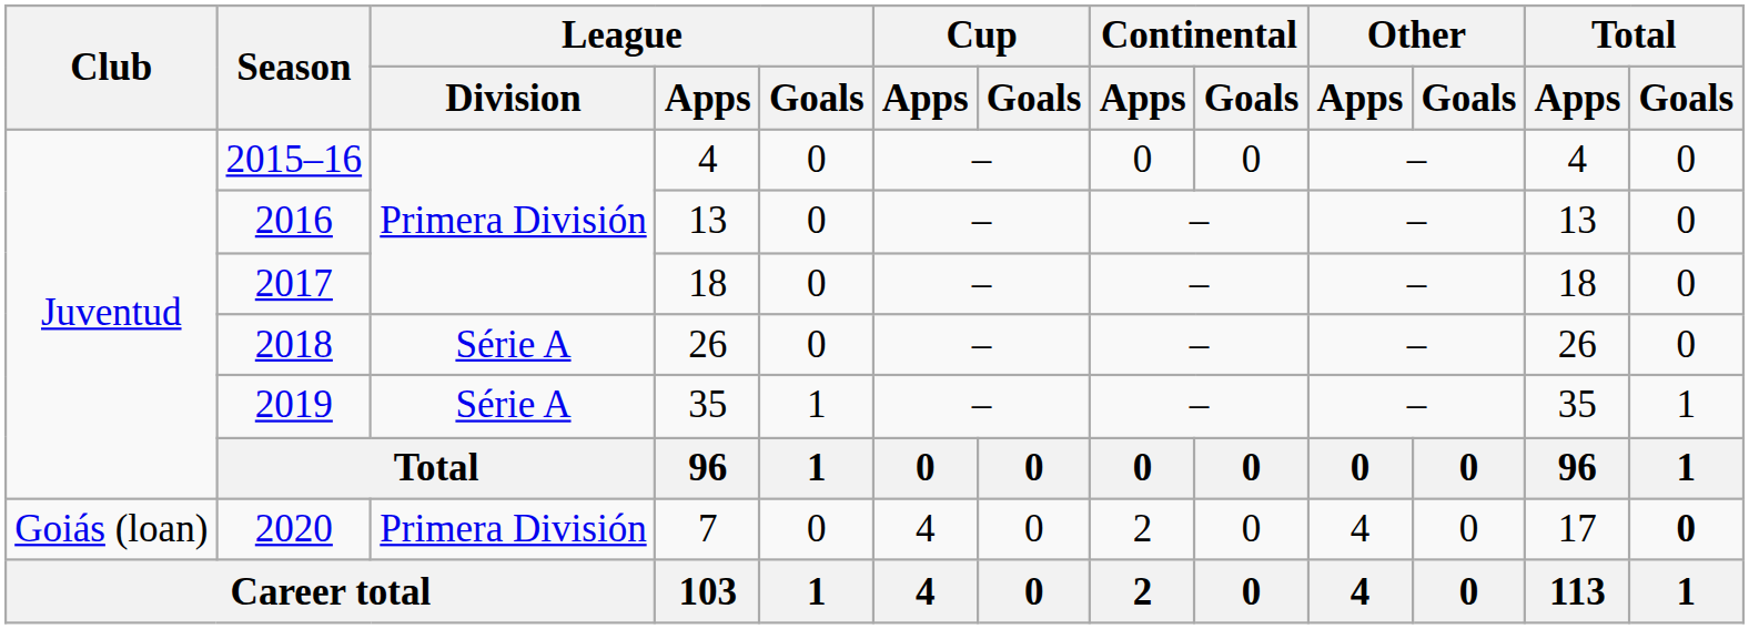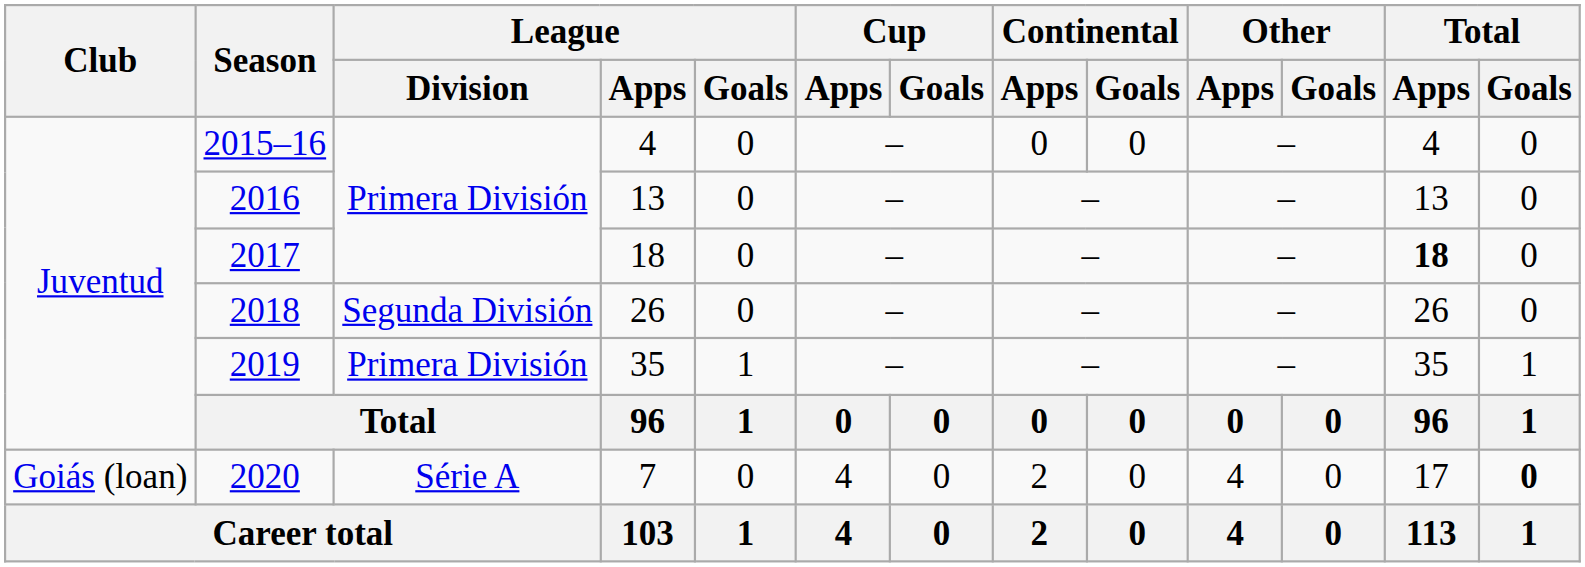 <table class="wikitable" style="text-align: center">
 <tr>
 <th rowspan="2">Club</th>
 <th rowspan="2">Season</th>
 <th colspan="3">League</th>
 <th colspan="2">Cup</th>
 <th colspan="2">Continental</th>
 <th colspan="2">Other</th>
 <th colspan="2">Total</th>
 </tr>
 <tr>
 <th>Division</th>
 <th>Apps</th>
 <th>Goals</th>
 <th>Apps</th>
 <th>Goals</th>
 <th>Apps</th>
 <th>Goals</th>
 <th>Apps</th>
 <th>Goals</th>
 <th>Apps</th>
 <th>Goals</th>
 </tr>
 <tr>
 <td rowspan="6"><a href='#'>Juventud</a></td>
 <td><a href='#'>2015–16</a></td>
 <td rowspan="3"><a href='#'>Primera División</a></td>
 <td>4</td>
 <td>0</td>
 <td colspan="2">–</td>
 <td>0</td>
 <td>0</td>
 <td colspan="2">–</td>
 <td>4</td>
 <td>0</td>
 </tr>
 <tr>
 <td><a href='#'>2016</a></td>
 <td>13</td>
 <td>0</td>
 <td colspan="2">–</td>
 <td colspan="2">–</td>
 <td colspan="2">–</td>
 <td>13</td>
 <td>0</td>
 </tr>
 <tr>
 <td><a href='#'>2017</a></td>
 <td>18</td>
 <td>0</td>
 <td colspan="2">–</td>
 <td colspan="2">–</td>
 <td colspan="2">–</td>
-<td>18</td>
+<td><strong>18</strong></td>
 <td>0</td>
 </tr>
 <tr>
 <td><a href='#'>2018</a></td>
-<td><a href='#'>Série A</a></td>
+<td rowspan="1"><a href='#'>Segunda División</a></td>
 <td>26</td>
 <td>0</td>
 <td colspan="2">–</td>
 <td colspan="2">–</td>
 <td colspan="2">–</td>
 <td>26</td>
 <td>0</td>
 </tr>
 <tr>
 <td><a href='#'>2019</a></td>
-<td><a href='#'>Série A</a></td>
+<td rowspan="1"><a href='#'>Primera División</a></td>
 <td>35</td>
 <td>1</td>
 <td colspan="2">–</td>
 <td colspan="2">–</td>
 <td colspan="2">–</td>
 <td>35</td>
 <td>1</td>
 </tr>
 <tr>
 <th colspan="2"><strong>Total</strong></th>
 <th>96</th>
 <th>1</th>
 <th>0</th>
 <th>0</th>
 <th>0</th>
 <th>0</th>
 <th>0</th>
 <th>0</th>
 <th>96</th>
 <th>1</th>
 </tr>
 <tr>
 <td><a href='#'>Goiás</a> (loan)</td>
 <td><a href='#'>2020</a></td>
-<td rowspan="1"><a href='#'>Primera División</a></td>
+<td><a href='#'>Série A</a></td>
 <td>7</td>
 <td>0</td>
 <td>4</td>
 <td>0</td>
 <td>2</td>
 <td>0</td>
 <td>4</td>
 <td>0</td>
 <td>17</td>
 <td><strong>0</strong></td>
 </tr>
 <tr>
 <th colspan="3"><strong>Career total</strong></th>
 <th>103</th>
 <th>1</th>
 <th>4</th>
 <th>0</th>
 <th>2</th>
 <th>0</th>
 <th>4</th>
 <th>0</th>
 <th>113</th>
 <th>1</th>
 </tr>
 </table>
